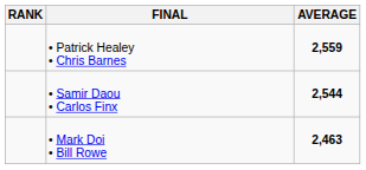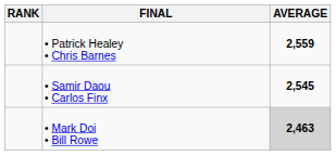 <table class="wikitable">
 <tr>
 <th>RANK</th>
 <th style="width: 20em">FINAL</th>
 <th style="width: 5em">AVERAGE</th>
 </tr>
 <tr>
 <td align="center"></td>
 <td><strong></strong><br>• Patrick Healey<br>• <a href='#'>Chris Barnes</a></td>
 <td align="center"><strong>2,559</strong></td>
 </tr>
 <tr>
 <td align="center"></td>
 <td><strong></strong><br>• <a href='#'>Samir Daou</a><br>• <a href='#'>Carlos Finx</a></td>
-<td align="center"><strong>2,544</strong></td>
+<td align="center"><strong>2,545</strong></td>
 </tr>
 <tr>
 <td align="center"></td>
 <td><strong></strong><br>• <a href='#'>Mark Doi</a><br>• <a href='#'>Bill Rowe</a></td>
-<td align="center"><strong>2,463</strong></td>
+<td align="center" style="background: lightgrey;"><strong>2,463</strong></td>
 </tr>
 </table>
